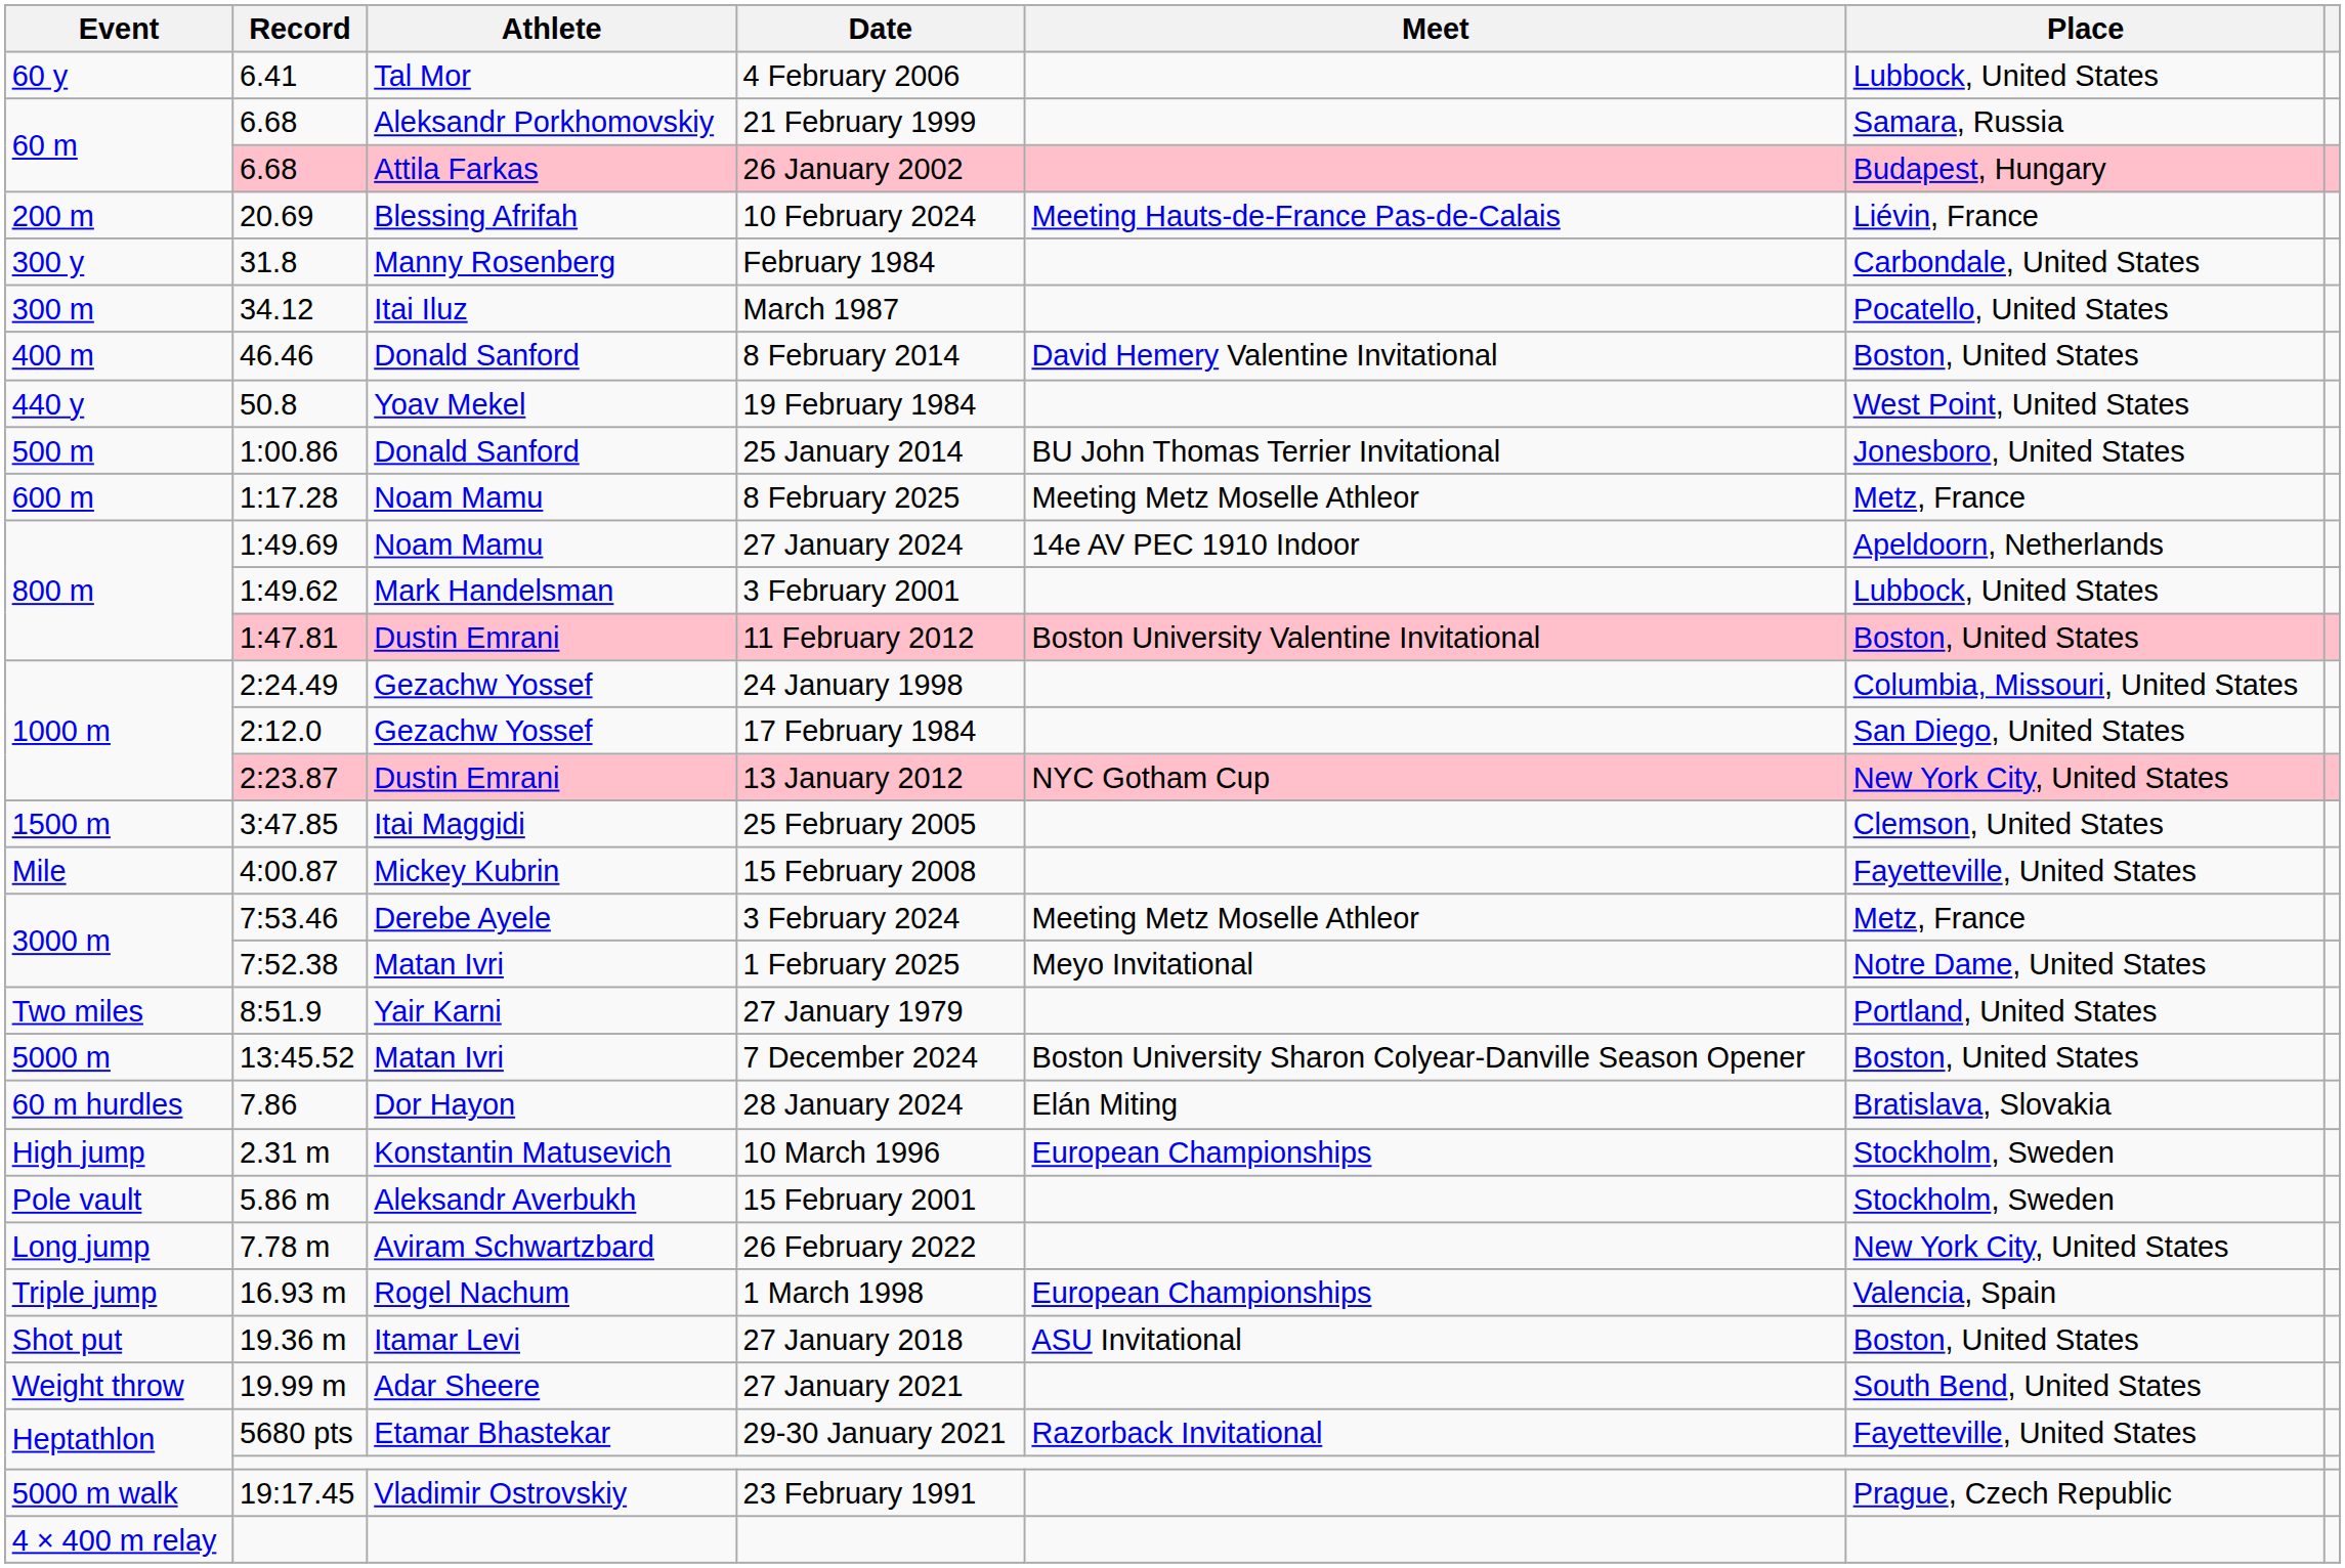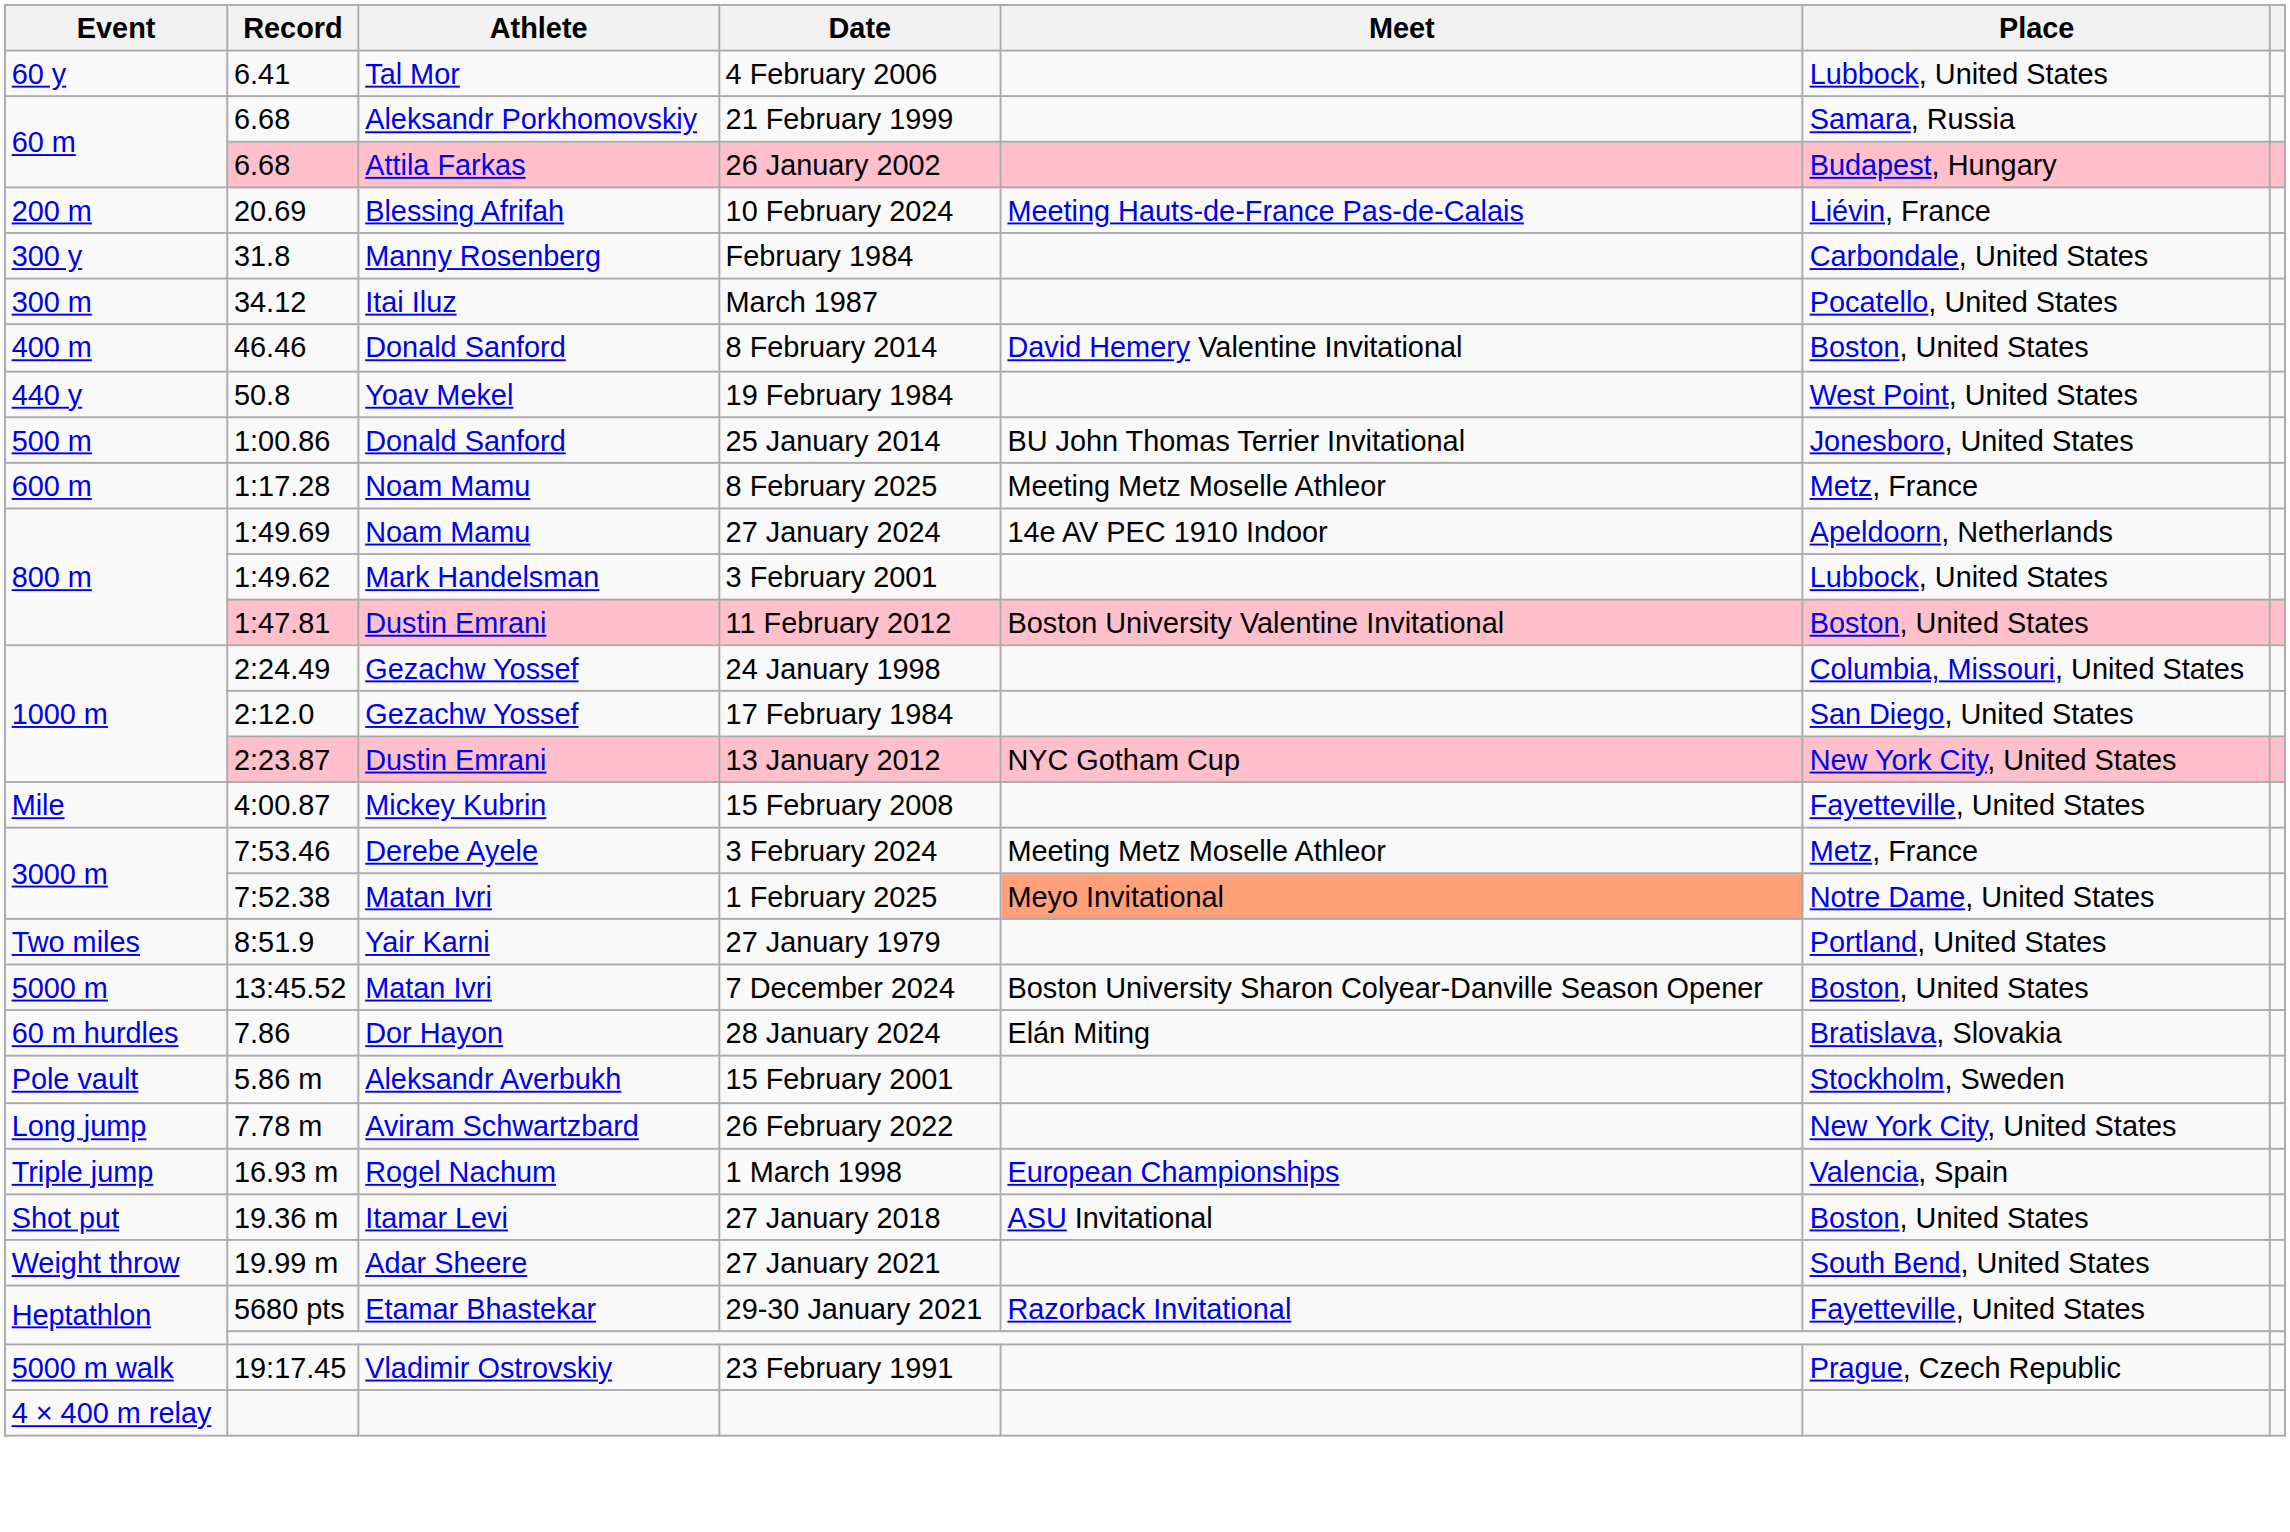 <table class="wikitable" style="font-size:95%; width: 95%;">
 <tr>
 <th>Event</th>
 <th>Record</th>
 <th>Athlete</th>
 <th>Date</th>
 <th>Meet</th>
 <th>Place</th>
 <th></th>
 </tr>
 <tr>
 <td><a href='#'>60 y</a></td>
 <td>6.41</td>
 <td><a href='#'>Tal Mor</a></td>
 <td>4 February 2006</td>
 <td></td>
 <td><a href='#'>Lubbock</a>, United States</td>
 <td></td>
 </tr>
 <tr>
 <td rowspan=2><a href='#'>60 m</a></td>
 <td>6.68</td>
 <td><a href='#'>Aleksandr Porkhomovskiy</a></td>
 <td>21 February 1999</td>
 <td></td>
 <td><a href='#'>Samara</a>, Russia</td>
 <td></td>
 </tr>
 <tr bgcolor=pink>
 <td>6.68</td>
 <td><a href='#'>Attila Farkas</a></td>
 <td>26 January 2002</td>
 <td></td>
 <td><a href='#'>Budapest</a>, Hungary</td>
 <td></td>
 </tr>
 <tr>
 <td><a href='#'>200 m</a></td>
 <td>20.69</td>
 <td><a href='#'>Blessing Afrifah</a></td>
 <td>10 February 2024</td>
 <td><a href='#'>Meeting Hauts-de-France Pas-de-Calais</a></td>
 <td><a href='#'>Liévin</a>, France</td>
 <td></td>
 </tr>
 <tr>
 <td><a href='#'>300 y</a></td>
 <td>31.8 </td>
 <td><a href='#'>Manny Rosenberg</a></td>
 <td>February 1984</td>
 <td></td>
 <td><a href='#'>Carbondale</a>, United States</td>
 <td></td>
 </tr>
 <tr>
 <td><a href='#'>300 m</a></td>
 <td>34.12 </td>
 <td><a href='#'>Itai Iluz</a></td>
 <td>March 1987</td>
 <td></td>
 <td><a href='#'>Pocatello</a>, United States</td>
 <td></td>
 </tr>
 <tr>
 <td><a href='#'>400 m</a></td>
 <td>46.46</td>
 <td><a href='#'>Donald Sanford</a></td>
 <td>8 February 2014</td>
 <td><a href='#'>David Hemery</a> Valentine Invitational</td>
 <td><a href='#'>Boston</a>, United States</td>
 <td></td>
 </tr>
 <tr>
 <td><a href='#'>440 y</a></td>
 <td>50.8 </td>
 <td><a href='#'>Yoav Mekel</a></td>
 <td>19 February 1984</td>
 <td></td>
 <td><a href='#'>West Point</a>, United States</td>
 <td></td>
 </tr>
 <tr>
 <td><a href='#'>500 m</a></td>
 <td>1:00.86</td>
 <td><a href='#'>Donald Sanford</a></td>
 <td>25 January 2014</td>
 <td>BU John Thomas Terrier Invitational</td>
 <td><a href='#'>Jonesboro</a>, United States</td>
 <td></td>
 </tr>
 <tr>
 <td><a href='#'>600 m</a></td>
 <td>1:17.28</td>
 <td><a href='#'>Noam Mamu</a></td>
 <td>8 February 2025</td>
 <td>Meeting Metz Moselle Athleor</td>
 <td><a href='#'>Metz</a>, France</td>
 <td></td>
 </tr>
 <tr>
 <td rowspan=3><a href='#'>800 m</a></td>
 <td>1:49.69</td>
 <td><a href='#'>Noam Mamu</a></td>
 <td>27 January 2024</td>
 <td>14e AV PEC 1910 Indoor</td>
 <td><a href='#'>Apeldoorn</a>, Netherlands</td>
 <td></td>
 </tr>
 <tr>
 <td>1:49.62 </td>
 <td><a href='#'>Mark Handelsman</a></td>
 <td>3 February 2001</td>
 <td></td>
 <td><a href='#'>Lubbock</a>, United States</td>
 <td></td>
 </tr>
 <tr bgcolor=pink>
 <td>1:47.81</td>
 <td><a href='#'>Dustin Emrani</a></td>
 <td>11 February 2012</td>
 <td>Boston University Valentine Invitational</td>
 <td><a href='#'>Boston</a>, United States</td>
 <td></td>
 </tr>
 <tr>
 <td rowspan=3><a href='#'>1000 m</a></td>
 <td>2:24.49</td>
 <td><a href='#'>Gezachw Yossef</a></td>
 <td>24 January 1998</td>
 <td></td>
 <td><a href='#'>Columbia, Missouri</a>, United States</td>
 <td></td>
 </tr>
 <tr>
 <td>2:12.0 </td>
 <td><a href='#'>Gezachw Yossef</a></td>
 <td>17 February 1984</td>
 <td></td>
 <td><a href='#'>San Diego</a>, United States</td>
 <td></td>
 </tr>
 <tr bgcolor=pink>
 <td>2:23.87</td>
 <td><a href='#'>Dustin Emrani</a></td>
 <td>13 January 2012</td>
 <td>NYC Gotham Cup</td>
 <td><a href='#'>New York City</a>, United States</td>
 <td></td>
 </tr>
 <tr>
-<td><a href='#'>1500 m</a></td>
-<td>3:47.85</td>
-<td><a href='#'>Itai Maggidi</a></td>
-<td>25 February 2005</td>
-<td></td>
-<td><a href='#'>Clemson</a>, United States</td>
-<td></td>
-</tr>
-<tr>
 <td><a href='#'>Mile</a></td>
 <td>4:00.87</td>
 <td><a href='#'>Mickey Kubrin</a></td>
 <td>15 February 2008</td>
 <td></td>
 <td><a href='#'>Fayetteville</a>, United States</td>
 <td></td>
 </tr>
 <tr>
 <td rowspan=2><a href='#'>3000 m</a></td>
 <td>7:53.46</td>
 <td><a href='#'>Derebe Ayele</a></td>
 <td>3 February 2024</td>
 <td>Meeting Metz Moselle Athleor</td>
 <td><a href='#'>Metz</a>, France</td>
 <td></td>
 </tr>
 <tr>
 <td>7:52.38 </td>
 <td><a href='#'>Matan Ivri</a></td>
 <td>1 February 2025</td>
-<td>Meyo Invitational</td>
+<td style="background: lightsalmon;">Meyo Invitational</td>
 <td><a href='#'>Notre Dame</a>, United States</td>
 <td></td>
 </tr>
 <tr>
 <td><a href='#'>Two miles</a></td>
 <td>8:51.9 </td>
 <td><a href='#'>Yair Karni</a></td>
 <td>27 January 1979</td>
 <td></td>
 <td><a href='#'>Portland</a>, United States</td>
 <td></td>
 </tr>
 <tr>
 <td><a href='#'>5000 m</a></td>
 <td>13:45.52</td>
 <td><a href='#'>Matan Ivri</a></td>
 <td>7 December 2024</td>
 <td>Boston University Sharon Colyear-Danville Season Opener</td>
 <td><a href='#'>Boston</a>, United States</td>
 <td></td>
 </tr>
 <tr>
 <td><a href='#'>60 m hurdles</a></td>
 <td>7.86</td>
 <td><a href='#'>Dor Hayon</a></td>
 <td>28 January 2024</td>
 <td>Elán Miting</td>
 <td><a href='#'>Bratislava</a>, Slovakia</td>
-<td></td>
-</tr>
-<tr>
-<td><a href='#'>High jump</a></td>
-<td>2.31 m</td>
-<td><a href='#'>Konstantin Matusevich</a></td>
-<td>10 March 1996</td>
-<td><a href='#'>European Championships</a></td>
-<td><a href='#'>Stockholm</a>, Sweden</td>
 <td></td>
 </tr>
 <tr>
 <td><a href='#'>Pole vault</a></td>
 <td>5.86 m</td>
 <td><a href='#'>Aleksandr Averbukh</a></td>
 <td>15 February 2001</td>
 <td></td>
 <td><a href='#'>Stockholm</a>, Sweden</td>
 <td></td>
 </tr>
 <tr>
 <td><a href='#'>Long jump</a></td>
 <td>7.78 m</td>
 <td><a href='#'>Aviram Schwartzbard</a></td>
 <td>26 February 2022</td>
 <td></td>
 <td><a href='#'>New York City</a>, United States</td>
 <td></td>
 </tr>
 <tr>
 <td><a href='#'>Triple jump</a></td>
 <td>16.93 m</td>
 <td><a href='#'>Rogel Nachum</a></td>
 <td>1 March 1998</td>
 <td><a href='#'>European Championships</a></td>
 <td><a href='#'>Valencia</a>, Spain</td>
 <td></td>
 </tr>
 <tr>
 <td><a href='#'>Shot put</a></td>
 <td>19.36 m</td>
 <td><a href='#'>Itamar Levi</a></td>
 <td>27 January 2018</td>
 <td><a href='#'>ASU</a> Invitational</td>
 <td><a href='#'>Boston</a>, United States</td>
 <td></td>
 </tr>
 <tr>
 <td><a href='#'>Weight throw</a></td>
 <td>19.99 m</td>
 <td><a href='#'>Adar Sheere</a></td>
 <td>27 January 2021</td>
 <td></td>
 <td><a href='#'>South Bend</a>, United States</td>
 <td></td>
 </tr>
 <tr>
 <td rowspan=2><a href='#'>Heptathlon</a></td>
 <td>5680 pts</td>
 <td><a href='#'>Etamar Bhastekar</a></td>
 <td>29-30 January 2021</td>
 <td><a href='#'>Razorback Invitational</a></td>
 <td><a href='#'>Fayetteville</a>, United States</td>
 <td></td>
 </tr>
 <tr>
 <td colspan=5></td>
 <td></td>
 </tr>
 <tr>
 <td><a href='#'>5000 m walk</a></td>
 <td>19:17.45</td>
 <td><a href='#'>Vladimir Ostrovskiy</a></td>
 <td>23 February 1991</td>
 <td></td>
 <td><a href='#'>Prague</a>, Czech Republic</td>
 <td></td>
 </tr>
 <tr>
 <td><a href='#'>4 × 400 m relay</a></td>
 <td></td>
 <td></td>
 <td></td>
 <td></td>
 <td></td>
 <td></td>
 </tr>
 </table>
